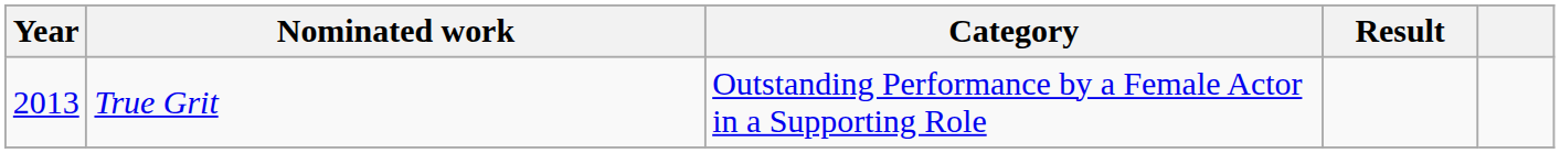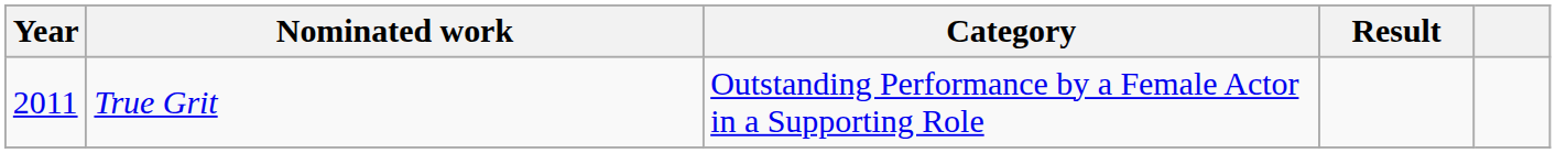 <table class="wikitable" style="width:85%;">
 <tr>
 <th width=5%>Year</th>
 <th style="width:40%;">Nominated work</th>
 <th style="width:40%;">Category</th>
 <th style="width:10%;">Result</th>
 <th width=5%></th>
 </tr>
 <tr>
-<td><a href='#'>2013</a></td>
+<td><a href='#'>2011</a></td>
 <td><em><a href='#'>True Grit</a></em></td>
 <td><a href='#'>Outstanding Performance by a Female Actor in a Supporting Role</a></td>
 <td></td>
 <td align="center"></td>
 </tr>
 </table>
